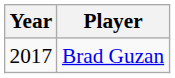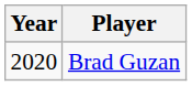 <table class="wikitable">
 <tr>
 <th>Year</th>
 <th>Player</th>
 </tr>
 <tr>
-<td style="text-align: center;" rowspan=1>2017</td>
+<td style="text-align: center;" rowspan=1>2020</td>
 <td> <a href='#'>Brad Guzan</a></td>
 </tr>
 </table>
